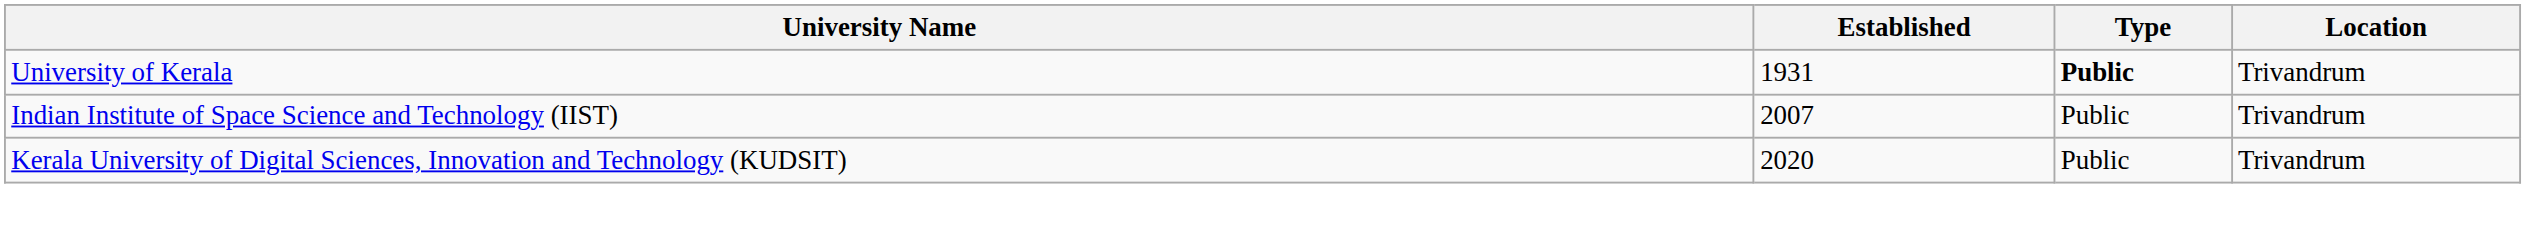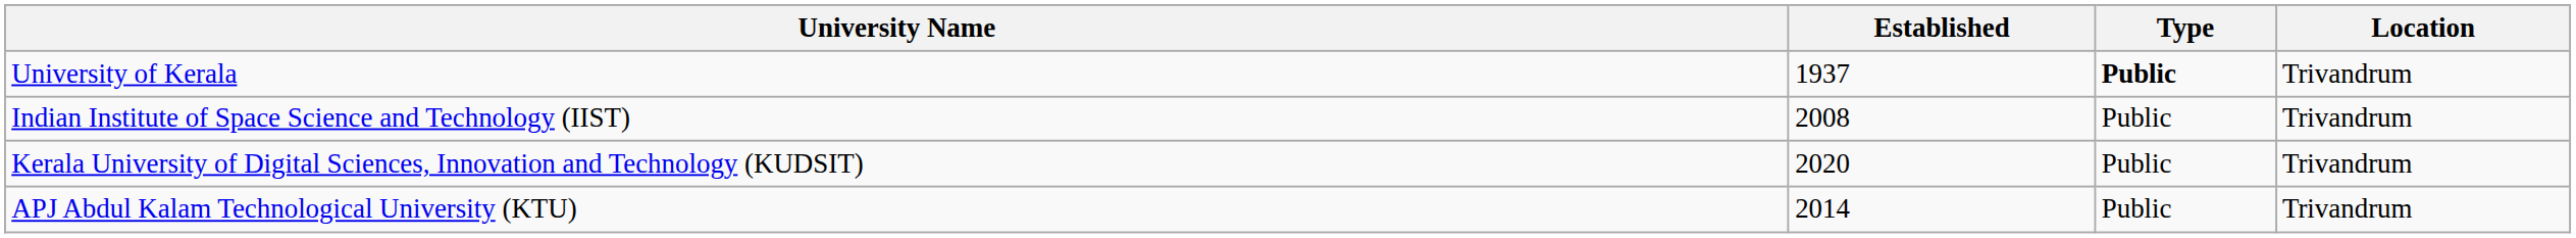 <table class="wikitable mw-collapsible" style="font-size:90%; width:85%;">
 <tr>
 <th>University Name</th>
 <th>Established</th>
 <th>Type</th>
 <th>Location</th>
 </tr>
 <tr>
 <td><a href='#'>University of Kerala</a></td>
-<td>1931</td>
+<td>1937</td>
 <td><strong>Public</strong></td>
 <td>Trivandrum</td>
 </tr>
 <tr>
 <td><a href='#'>Indian Institute of Space Science and Technology</a> (IIST)</td>
-<td>2007</td>
+<td>2008</td>
 <td>Public</td>
 <td>Trivandrum</td>
 </tr>
 <tr>
 <td><a href='#'>Kerala University of Digital Sciences, Innovation and Technology</a> (KUDSIT)</td>
 <td>2020</td>
 <td>Public</td>
 <td>Trivandrum</td>
 </tr>
+<tr>
+<td><a href='#'>APJ Abdul Kalam Technological University</a> (KTU)</td>
+<td>2014</td>
+<td>Public</td>
+<td>Trivandrum</td>
+</tr>
 </table>
